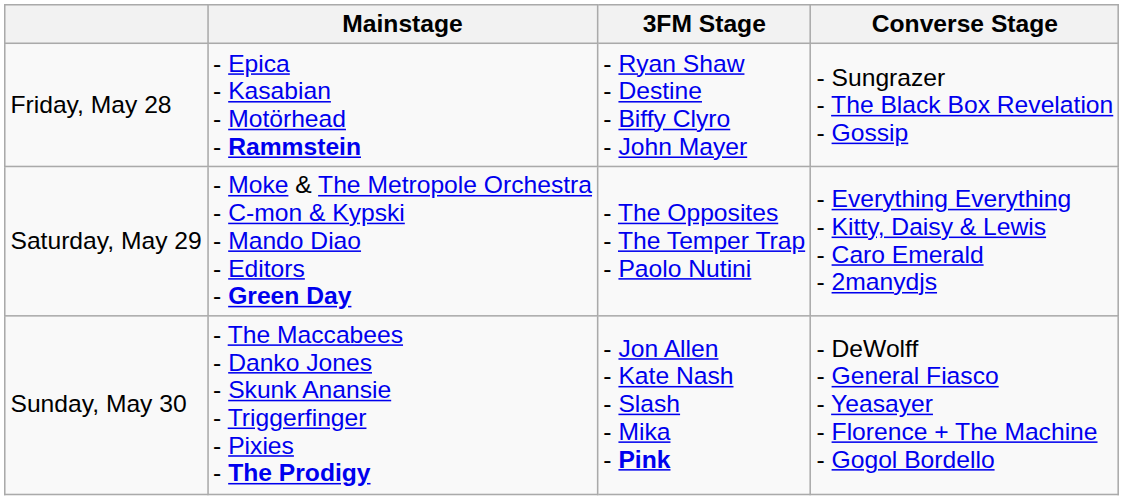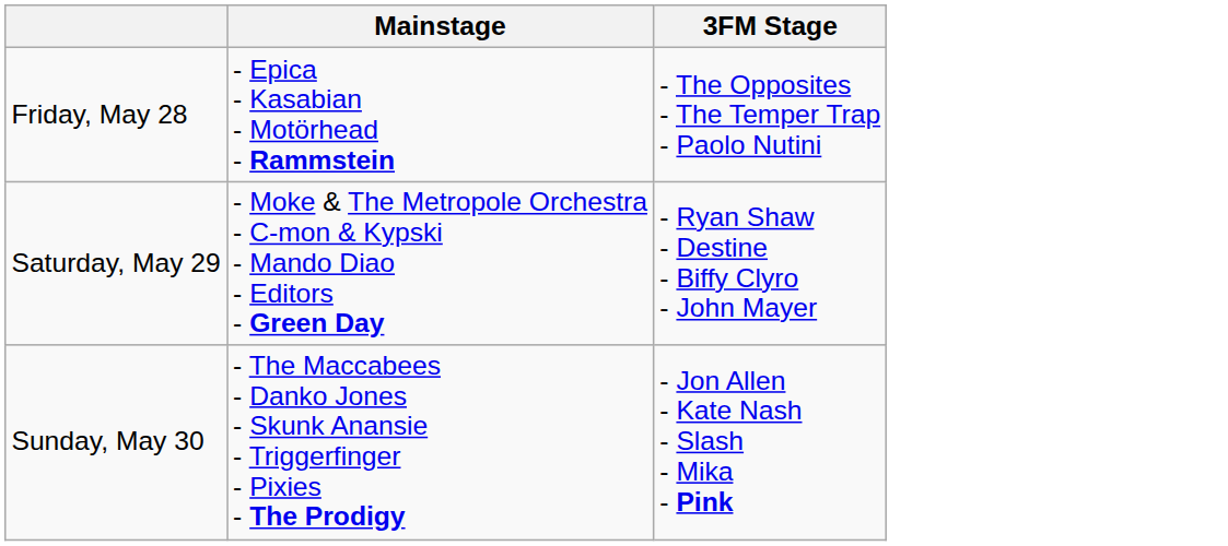 <table class="wikitable">
 <tr>
 <th></th>
 <th>Mainstage</th>
 <th>3FM Stage</th>
-<th>Converse Stage</th>
 </tr>
 <tr>
 <td>Friday, May 28</td>
 <td>- <a href='#'>Epica</a><br>- <a href='#'>Kasabian</a><br>- <a href='#'>Motörhead</a><br>- <strong><a href='#'>Rammstein</a></strong></td>
-<td>- <a href='#'>Ryan Shaw</a> <br>- <a href='#'>Destine</a><br>- <a href='#'>Biffy Clyro</a><br>- <a href='#'>John Mayer</a></td>
-<td>- Sungrazer<br>- <a href='#'>The Black Box Revelation</a><br>- <a href='#'>Gossip</a></td>
+<td>- <a href='#'>The Opposites</a><br>- <a href='#'>The Temper Trap</a><br>- <a href='#'>Paolo Nutini</a></td>
 </tr>
 <tr>
 <td>Saturday, May 29</td>
 <td>- <a href='#'>Moke</a> & <a href='#'>The Metropole Orchestra</a><br>- <a href='#'>C-mon & Kypski</a><br>- <a href='#'>Mando Diao</a><br>- <a href='#'>Editors</a><br>- <strong><a href='#'>Green Day</a></strong></td>
-<td>- <a href='#'>The Opposites</a><br>- <a href='#'>The Temper Trap</a><br>- <a href='#'>Paolo Nutini</a></td>
-<td>- <a href='#'>Everything Everything</a><br>- <a href='#'>Kitty, Daisy & Lewis</a><br>- <a href='#'>Caro Emerald</a><br>- <a href='#'>2manydjs</a></td>
+<td>- <a href='#'>Ryan Shaw</a> <br>- <a href='#'>Destine</a><br>- <a href='#'>Biffy Clyro</a><br>- <a href='#'>John Mayer</a></td>
 </tr>
 <tr>
 <td>Sunday, May 30</td>
 <td>- <a href='#'>The Maccabees</a><br>- <a href='#'>Danko Jones</a><br>- <a href='#'>Skunk Anansie</a><br>- <a href='#'>Triggerfinger</a><br>- <a href='#'>Pixies</a><br>- <strong><a href='#'>The Prodigy</a></strong></td>
 <td>- <a href='#'>Jon Allen</a><br>- <a href='#'>Kate Nash</a><br>- <a href='#'>Slash</a><br>- <a href='#'>Mika</a><br>- <strong><a href='#'>Pink</a></strong></td>
-<td>- DeWolff<br>- <a href='#'>General Fiasco</a><br>- <a href='#'>Yeasayer</a><br>- <a href='#'>Florence + The Machine</a><br>- <a href='#'>Gogol Bordello</a></td>
 </tr>
 </table>
